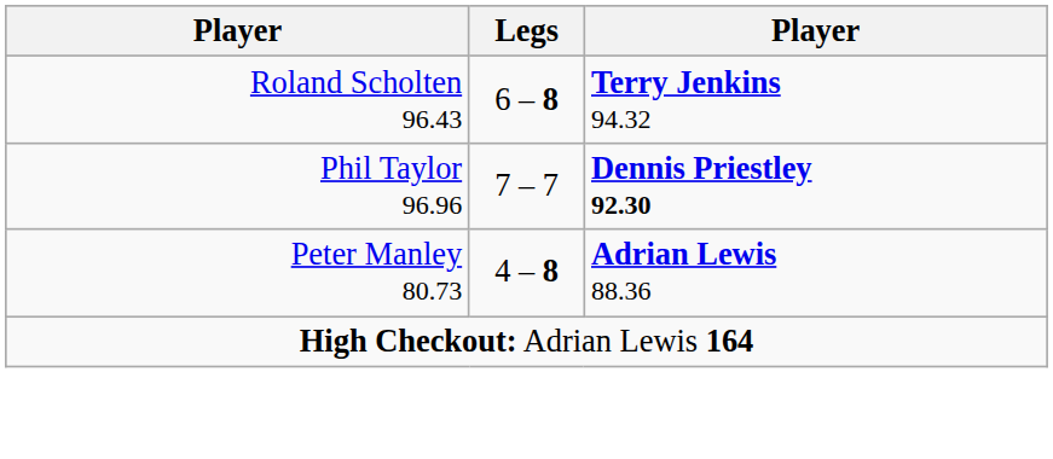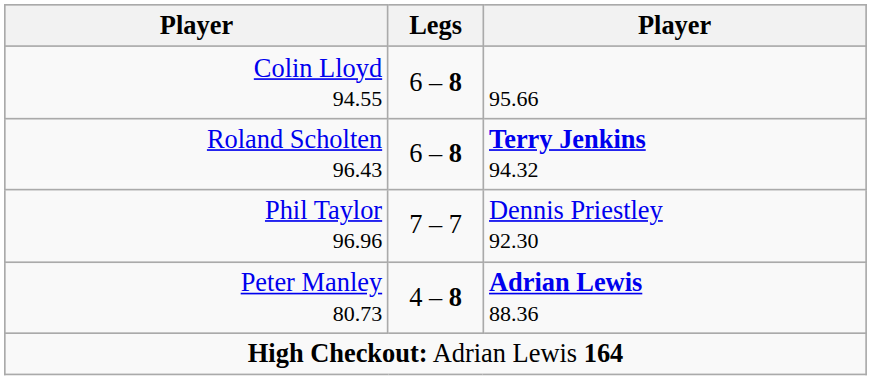 <table class=wikitable style="text-align|center">
 <tr>
 <th width=225>Player</th>
 <th width=50>Legs</th>
 <th width=225>Player</th>
+</tr>
+<tr align=left>
+<td align=right><a href='#'>Colin Lloyd</a>  <br> <small><span>94.55</span></small></td>
+<td align=center>6 – <strong>8</strong></td>
+<td> <br> <small><span>95.66</span></small></td>
 </tr>
 <tr align=left>
 <td align=right><a href='#'>Roland Scholten</a>  <br> <small><span>96.43</span></small></td>
 <td align=center>6 – <strong>8</strong></td>
 <td> <strong><a href='#'>Terry Jenkins</a></strong> <br> <small><span>94.32</span></small></td>
 </tr>
 <tr align=left>
 <td align=right><a href='#'>Phil Taylor</a>  <br> <small><span>96.96</span></small></td>
 <td align=center>7 – 7</td>
-<td><strong> <a href='#'>Dennis Priestley</a> <br> <small><span>92.30</span></small></strong></td>
+<td> <a href='#'>Dennis Priestley</a> <br> <small><span>92.30</span></small></td>
 </tr>
 <tr align=left>
 <td align=right><a href='#'>Peter Manley</a>  <br> <small><span>80.73</span></small></td>
 <td align=center>4 – <strong>8</strong></td>
 <td> <strong><a href='#'>Adrian Lewis</a></strong> <br> <small><span>88.36</span></small></td>
 </tr>
 <tr align=center>
 <td colspan="3"><strong>High Checkout:</strong> Adrian Lewis <strong>164</strong></td>
 </tr>
 </table>
